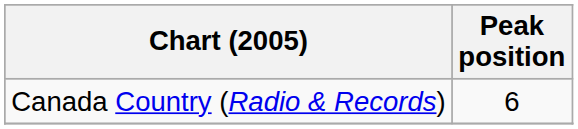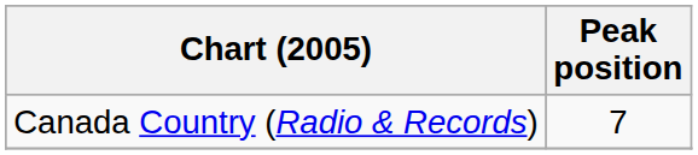 <table class="wikitable sortable">
 <tr>
 <th align="left">Chart (2005)</th>
 <th align="center">Peak<br>position</th>
 </tr>
 <tr>
 <td align="left">Canada <a href='#'>Country</a> (<em><a href='#'>Radio & Records</a></em>)</td>
-<td align="center">6</td>
+<td align="center">7</td>
 </tr>
 <tr>
 </tr>
 <tr>
 </tr>
 </table>
